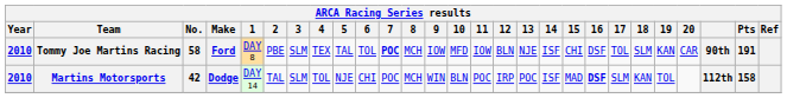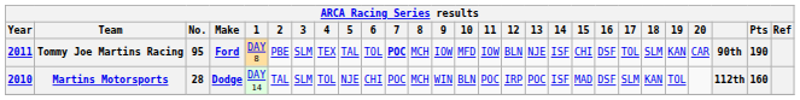 <table class="wikitable" style="text-align:center; font-size:75%">
 <tr>
 <th colspan=27><a href='#'>ARCA Racing Series</a> results</th>
 </tr>
 <tr>
 <th>Year</th>
 <th>Team</th>
 <th>No.</th>
 <th>Make</th>
 <th>1</th>
 <th>2</th>
 <th>3</th>
 <th>4</th>
 <th>5</th>
 <th>6</th>
 <th>7</th>
 <th>8</th>
 <th>9</th>
 <th>10</th>
 <th>11</th>
 <th>12</th>
 <th>13</th>
 <th>14</th>
 <th>15</th>
 <th>16</th>
 <th>17</th>
 <th>18</th>
 <th>19</th>
 <th>20</th>
 <th></th>
 <th>Pts</th>
 <th>Ref</th>
 </tr>
 <tr>
-<th><a href='#'>2010</a></th>
+<th><a href='#'>2011</a></th>
 <th>Tommy Joe Martins Racing</th>
-<th>58</th>
+<th>95</th>
 <th><a href='#'>Ford</a></th>
 <td style="background:#FFDF9F;"><a href='#'>DAY</a><br><small>8</small></td>
 <td><a href='#'>PBE</a></td>
 <td><a href='#'>SLM</a></td>
 <td><a href='#'>TEX</a></td>
 <td><a href='#'>TAL</a></td>
 <td><a href='#'>TOL</a></td>
 <td><strong><a href='#'>POC</a></strong></td>
 <td><a href='#'>MCH</a></td>
 <td><a href='#'>IOW</a></td>
 <td><a href='#'>MFD</a></td>
 <td><a href='#'>IOW</a></td>
 <td><a href='#'>BLN</a></td>
 <td><a href='#'>NJE</a></td>
 <td><a href='#'>ISF</a></td>
 <td><a href='#'>CHI</a></td>
 <td><a href='#'>DSF</a></td>
 <td><a href='#'>TOL</a></td>
 <td><a href='#'>SLM</a></td>
 <td><a href='#'>KAN</a></td>
 <td><a href='#'>CAR</a></td>
 <th>90th</th>
-<th>191</th>
+<th>190</th>
 <th></th>
 </tr>
 <tr>
 <th><a href='#'>2010</a></th>
 <th><a href='#'>Martins Motorsports</a></th>
-<th>42</th>
+<th>28</th>
 <th><a href='#'>Dodge</a></th>
 <td style="background:#DFFFDF;"><a href='#'>DAY</a><br><small>14</small></td>
 <td><a href='#'>TAL</a></td>
 <td><a href='#'>SLM</a></td>
 <td><a href='#'>TOL</a></td>
 <td><a href='#'>NJE</a></td>
 <td><a href='#'>CHI</a></td>
 <td><a href='#'>POC</a></td>
 <td><a href='#'>MCH</a></td>
 <td><a href='#'>WIN</a></td>
 <td><a href='#'>BLN</a></td>
 <td><a href='#'>POC</a></td>
 <td><a href='#'>IRP</a></td>
 <td><a href='#'>POC</a></td>
 <td><a href='#'>ISF</a></td>
 <td><a href='#'>MAD</a></td>
-<td><strong><a href='#'>DSF</a></strong></td>
+<td><a href='#'>DSF</a></td>
 <td><a href='#'>SLM</a></td>
 <td><a href='#'>KAN</a></td>
 <td><a href='#'>TOL</a></td>
 <td></td>
 <th>112th</th>
-<th>158</th>
+<th>160</th>
 <th></th>
 </tr>
 <tr>
 </tr>
 </table>
